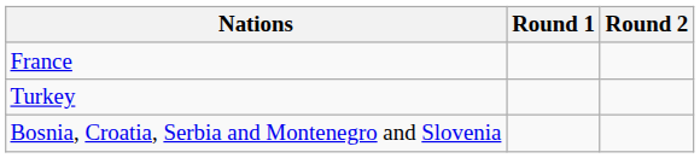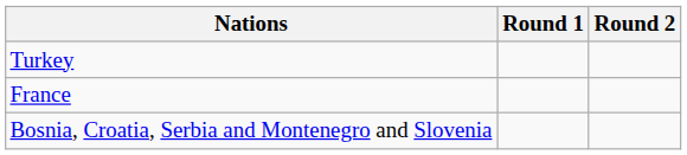 <table class=wikitable style="float:right">
 <tr>
 <th>Nations</th>
 <th>Round 1</th>
 <th>Round 2</th>
 </tr>
 <tr>
-<td> <a href='#'>France</a></td>
+<td> <a href='#'>Turkey</a></td>
 <td></td>
 <td></td>
 </tr>
 <tr>
-<td> <a href='#'>Turkey</a></td>
+<td> <a href='#'>France</a></td>
 <td></td>
 <td></td>
 </tr>
 <tr>
 <td> <a href='#'>Bosnia</a>, <a href='#'>Croatia</a>, <a href='#'>Serbia and Montenegro</a> and <a href='#'>Slovenia</a></td>
 <td></td>
 <td></td>
 </tr>
 </table>
